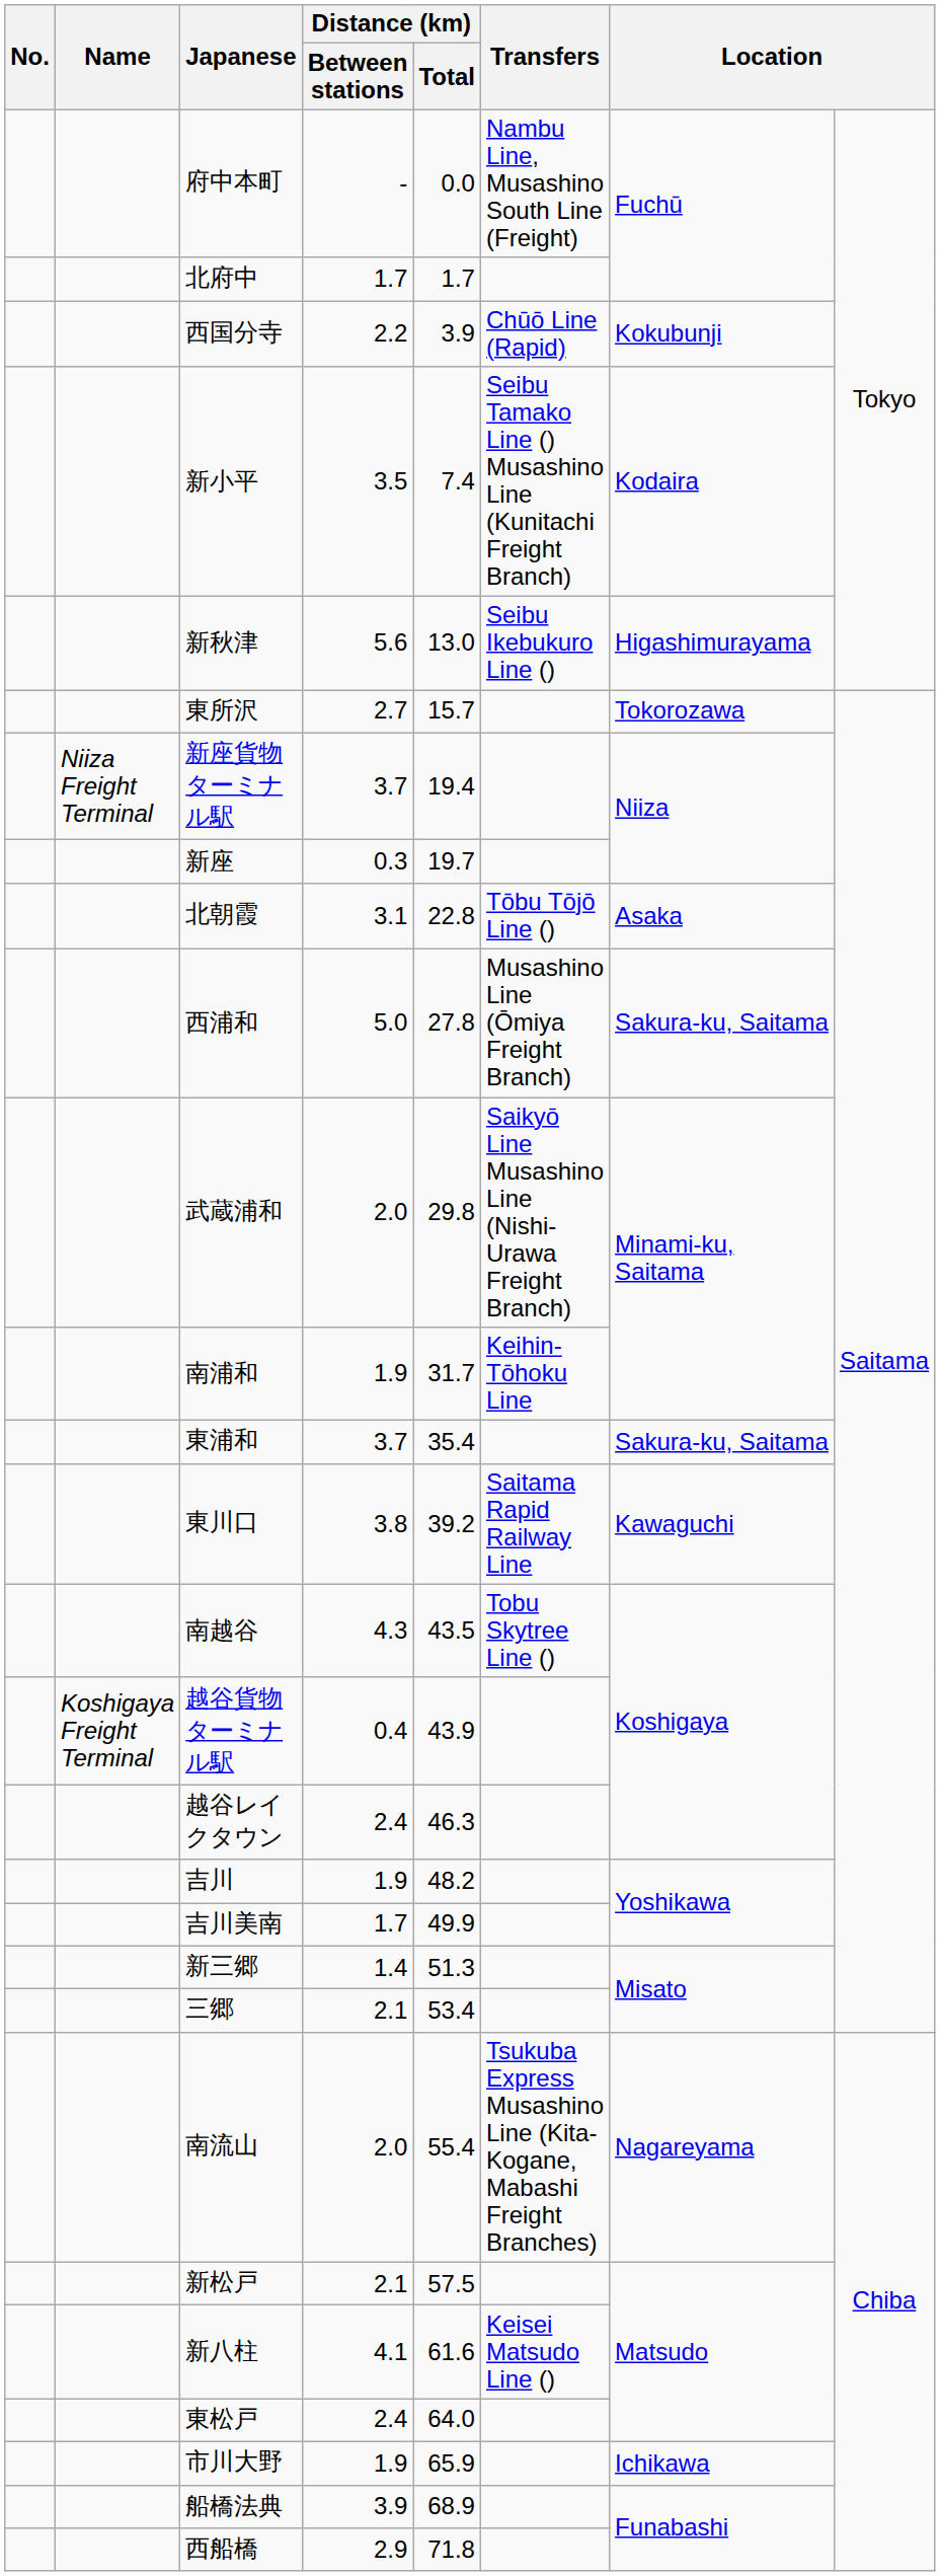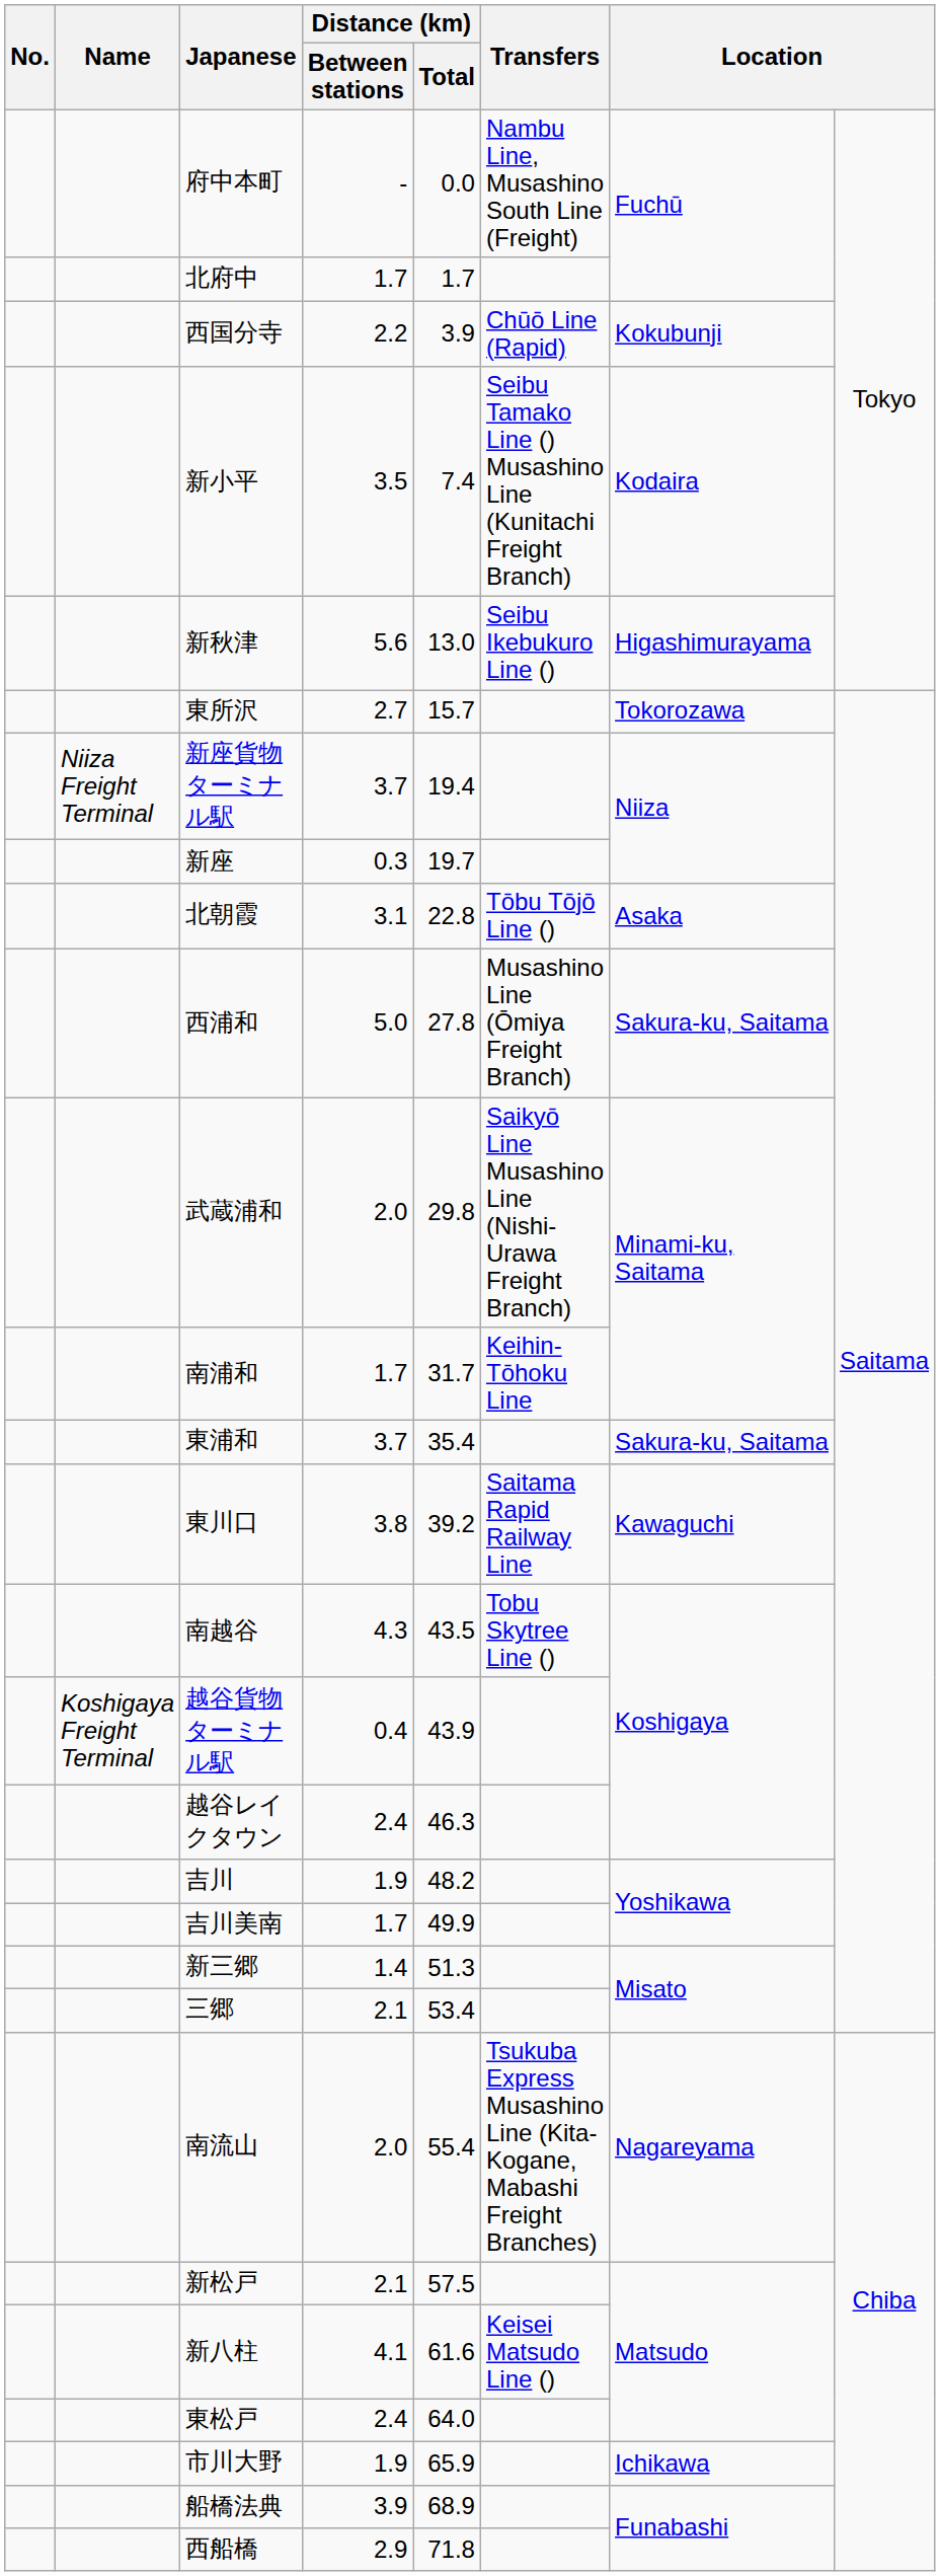 <table class="wikitable">
 <tr>
 <th rowspan="2">No.</th>
 <th rowspan="2">Name</th>
 <th rowspan="2">Japanese</th>
 <th colspan="2">Distance (km)</th>
 <th rowspan="2">Transfers</th>
 <th rowspan="2" colspan="2">Location</th>
 </tr>
 <tr>
 <th>Between<br>stations</th>
 <th>Total</th>
 </tr>
 <tr>
 <td align="center"></td>
 <td></td>
 <td>府中本町</td>
 <td style="text-align:right;">-</td>
 <td style="text-align:right;">0.0</td>
 <td> <a href='#'>Nambu Line</a>, <span>Musashino South Line (Freight)</span></td>
 <td rowspan="2"><a href='#'>Fuchū</a></td>
 <td rowspan="5" style="width:1em; text-align:center;">Tokyo</td>
 </tr>
 <tr>
 <td align="center"></td>
 <td></td>
 <td>北府中</td>
 <td style="text-align:right;">1.7</td>
 <td style="text-align:right;">1.7</td>
 <td> </td>
 </tr>
 <tr>
 <td align="center"></td>
 <td></td>
 <td>西国分寺</td>
 <td style="text-align:right;">2.2</td>
 <td style="text-align:right;">3.9</td>
 <td> <a href='#'>Chūō Line (Rapid)</a></td>
 <td><a href='#'>Kokubunji</a></td>
 </tr>
 <tr>
 <td align="center"></td>
 <td></td>
 <td>新小平</td>
 <td style="text-align:right;">3.5</td>
 <td style="text-align:right;">7.4</td>
 <td> <a href='#'>Seibu Tamako Line</a> ()<br><span>Musashino Line (Kunitachi Freight Branch)</span></td>
 <td><a href='#'>Kodaira</a></td>
 </tr>
 <tr>
 <td align="center"></td>
 <td></td>
 <td>新秋津</td>
 <td style="text-align:right;">5.6</td>
 <td style="text-align:right;">13.0</td>
 <td> <a href='#'>Seibu Ikebukuro Line</a> ()</td>
 <td><a href='#'>Higashimurayama</a></td>
 </tr>
 <tr>
 <td align="center"></td>
 <td></td>
 <td>東所沢</td>
 <td style="text-align:right;">2.7</td>
 <td style="text-align:right;">15.7</td>
 <td> </td>
 <td><a href='#'>Tokorozawa</a></td>
 <td rowspan="16" style="width:1em; text-align:center;"><a href='#'>Saitama</a></td>
 </tr>
 <tr>
 <td></td>
 <td><em>Niiza Freight Terminal</em></td>
 <td><a href='#'>新座貨物ターミナル駅</a></td>
 <td style="text-align:right;">3.7</td>
 <td style="text-align:right;">19.4</td>
 <td> </td>
 <td rowspan="2"><a href='#'>Niiza</a></td>
 </tr>
 <tr>
 <td align="center"></td>
 <td></td>
 <td>新座</td>
 <td style="text-align:right;">0.3</td>
 <td style="text-align:right;">19.7</td>
 <td> </td>
 </tr>
 <tr>
 <td align="center"></td>
 <td></td>
 <td>北朝霞</td>
 <td style="text-align:right;">3.1</td>
 <td style="text-align:right;">22.8</td>
 <td> <a href='#'>Tōbu Tōjō Line</a> ()</td>
 <td><a href='#'>Asaka</a></td>
 </tr>
 <tr>
 <td align="center"></td>
 <td></td>
 <td>西浦和</td>
 <td style="text-align:right;">5.0</td>
 <td style="text-align:right;">27.8</td>
 <td><span>Musashino Line (Ōmiya Freight Branch)</span></td>
 <td style="white-space:nowrap;"><a href='#'>Sakura-ku, Saitama</a></td>
 </tr>
 <tr>
 <td align="center"></td>
 <td></td>
 <td>武蔵浦和</td>
 <td style="text-align:right;">2.0</td>
 <td style="text-align:right;">29.8</td>
 <td> <a href='#'>Saikyō Line</a><br><span>Musashino Line (Nishi-Urawa Freight Branch)</span></td>
 <td rowspan="2"><a href='#'>Minami-ku, Saitama</a></td>
 </tr>
 <tr>
 <td align="center"></td>
 <td></td>
 <td>南浦和</td>
-<td style="text-align:right;">1.9</td>
+<td style="text-align:right;">1.7</td>
 <td style="text-align:right;">31.7</td>
 <td> <a href='#'>Keihin-Tōhoku Line</a></td>
 </tr>
 <tr>
 <td align="center"></td>
 <td></td>
 <td>東浦和</td>
 <td style="text-align:right;">3.7</td>
 <td style="text-align:right;">35.4</td>
 <td> </td>
 <td style="white-space:nowrap;"><a href='#'>Sakura-ku, Saitama</a></td>
 </tr>
 <tr>
 <td align="center"></td>
 <td></td>
 <td>東川口</td>
 <td style="text-align:right;">3.8</td>
 <td style="text-align:right;">39.2</td>
 <td> <a href='#'>Saitama Rapid Railway Line</a></td>
 <td><a href='#'>Kawaguchi</a></td>
 </tr>
 <tr>
 <td align="center"></td>
 <td></td>
 <td>南越谷</td>
 <td style="text-align:right;">4.3</td>
 <td style="text-align:right;">43.5</td>
 <td> <a href='#'>Tobu Skytree Line</a> ()</td>
 <td rowspan="3"><a href='#'>Koshigaya</a></td>
 </tr>
 <tr>
 <td></td>
 <td><em>Koshigaya Freight Terminal</em></td>
 <td><a href='#'>越谷貨物ターミナル駅</a></td>
 <td style="text-align:right;">0.4</td>
 <td style="text-align:right;">43.9</td>
 <td> </td>
 </tr>
 <tr>
 <td align="center"></td>
 <td></td>
 <td>越谷レイクタウン</td>
 <td style="text-align:right;">2.4</td>
 <td style="text-align:right;">46.3</td>
 <td> </td>
 </tr>
 <tr>
 <td align="center"></td>
 <td></td>
 <td>吉川</td>
 <td style="text-align:right;">1.9</td>
 <td style="text-align:right;">48.2</td>
 <td> </td>
 <td rowspan="2"><a href='#'>Yoshikawa</a></td>
 </tr>
 <tr>
 <td align="center"></td>
 <td></td>
 <td>吉川美南</td>
 <td style="text-align:right;">1.7</td>
 <td style="text-align:right;">49.9</td>
 <td> </td>
 </tr>
 <tr>
 <td align="center"></td>
 <td></td>
 <td>新三郷</td>
 <td style="text-align:right;">1.4</td>
 <td style="text-align:right;">51.3</td>
 <td> </td>
 <td rowspan="2"><a href='#'>Misato</a></td>
 </tr>
 <tr>
 <td align="center"></td>
 <td></td>
 <td>三郷</td>
 <td style="text-align:right;">2.1</td>
 <td style="text-align:right;">53.4</td>
 <td> </td>
 </tr>
 <tr>
 <td align="center"></td>
 <td></td>
 <td>南流山</td>
 <td style="text-align:right;">2.0</td>
 <td style="text-align:right;">55.4</td>
 <td> <a href='#'>Tsukuba Express</a><br><span>Musashino Line (Kita-Kogane, Mabashi Freight Branches)</span></td>
 <td><a href='#'>Nagareyama</a></td>
 <td rowspan="7" style="width:1em; text-align:center;"><a href='#'>Chiba</a></td>
 </tr>
 <tr>
 <td align="center"></td>
 <td></td>
 <td>新松戸</td>
 <td style="text-align:right;">2.1</td>
 <td style="text-align:right;">57.5</td>
 <td></td>
 <td rowspan="3"><a href='#'>Matsudo</a></td>
 </tr>
 <tr>
 <td align="center"></td>
 <td></td>
 <td>新八柱</td>
 <td style="text-align:right;">4.1</td>
 <td style="text-align:right;">61.6</td>
 <td> <a href='#'>Keisei Matsudo Line</a> ()</td>
 </tr>
 <tr>
 <td align="center"></td>
 <td></td>
 <td>東松戸</td>
 <td style="text-align:right;">2.4</td>
 <td style="text-align:right;">64.0</td>
 <td></td>
 </tr>
 <tr>
 <td align="center"></td>
 <td></td>
 <td>市川大野</td>
 <td style="text-align:right;">1.9</td>
 <td style="text-align:right;">65.9</td>
 <td> </td>
 <td><a href='#'>Ichikawa</a></td>
 </tr>
 <tr>
 <td align="center"></td>
 <td></td>
 <td>船橋法典</td>
 <td style="text-align:right;">3.9</td>
 <td style="text-align:right;">68.9</td>
 <td> </td>
 <td rowspan="2"><a href='#'>Funabashi</a></td>
 </tr>
 <tr>
 <td align="center"></td>
 <td></td>
 <td>西船橋</td>
 <td style="text-align:right;">2.9</td>
 <td style="text-align:right;">71.8</td>
 <td></td>
 </tr>
 </table>
